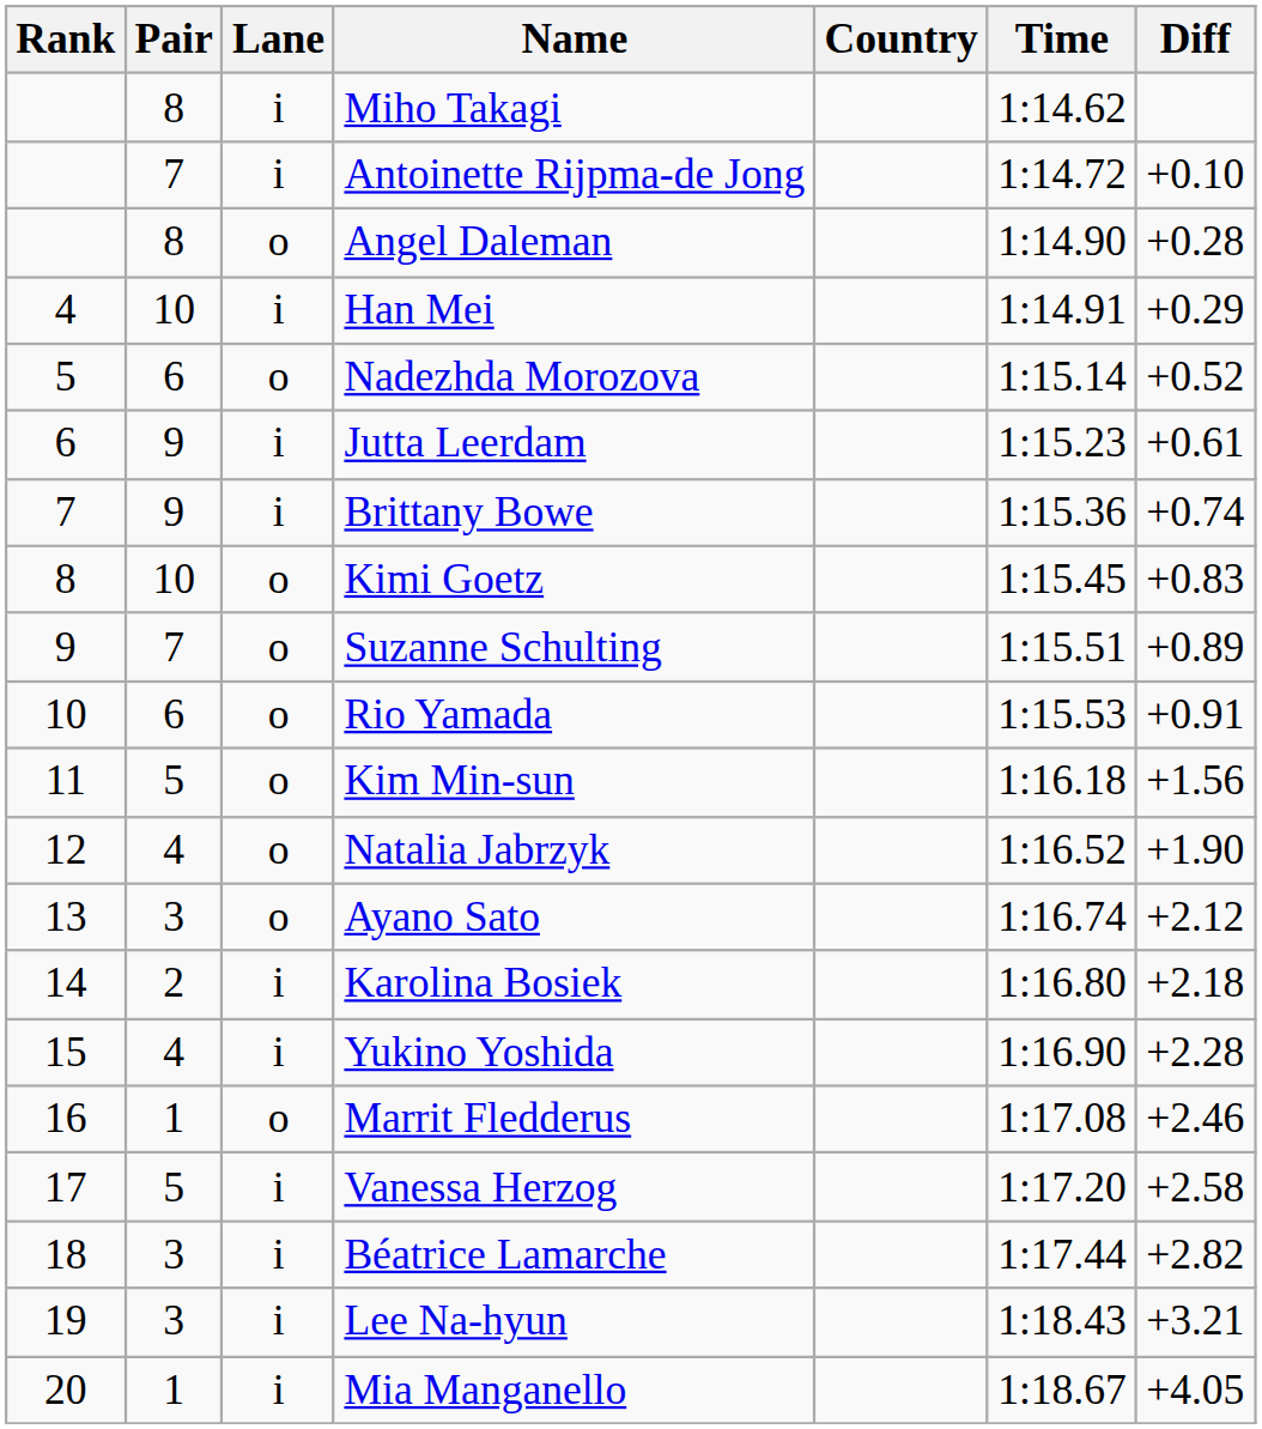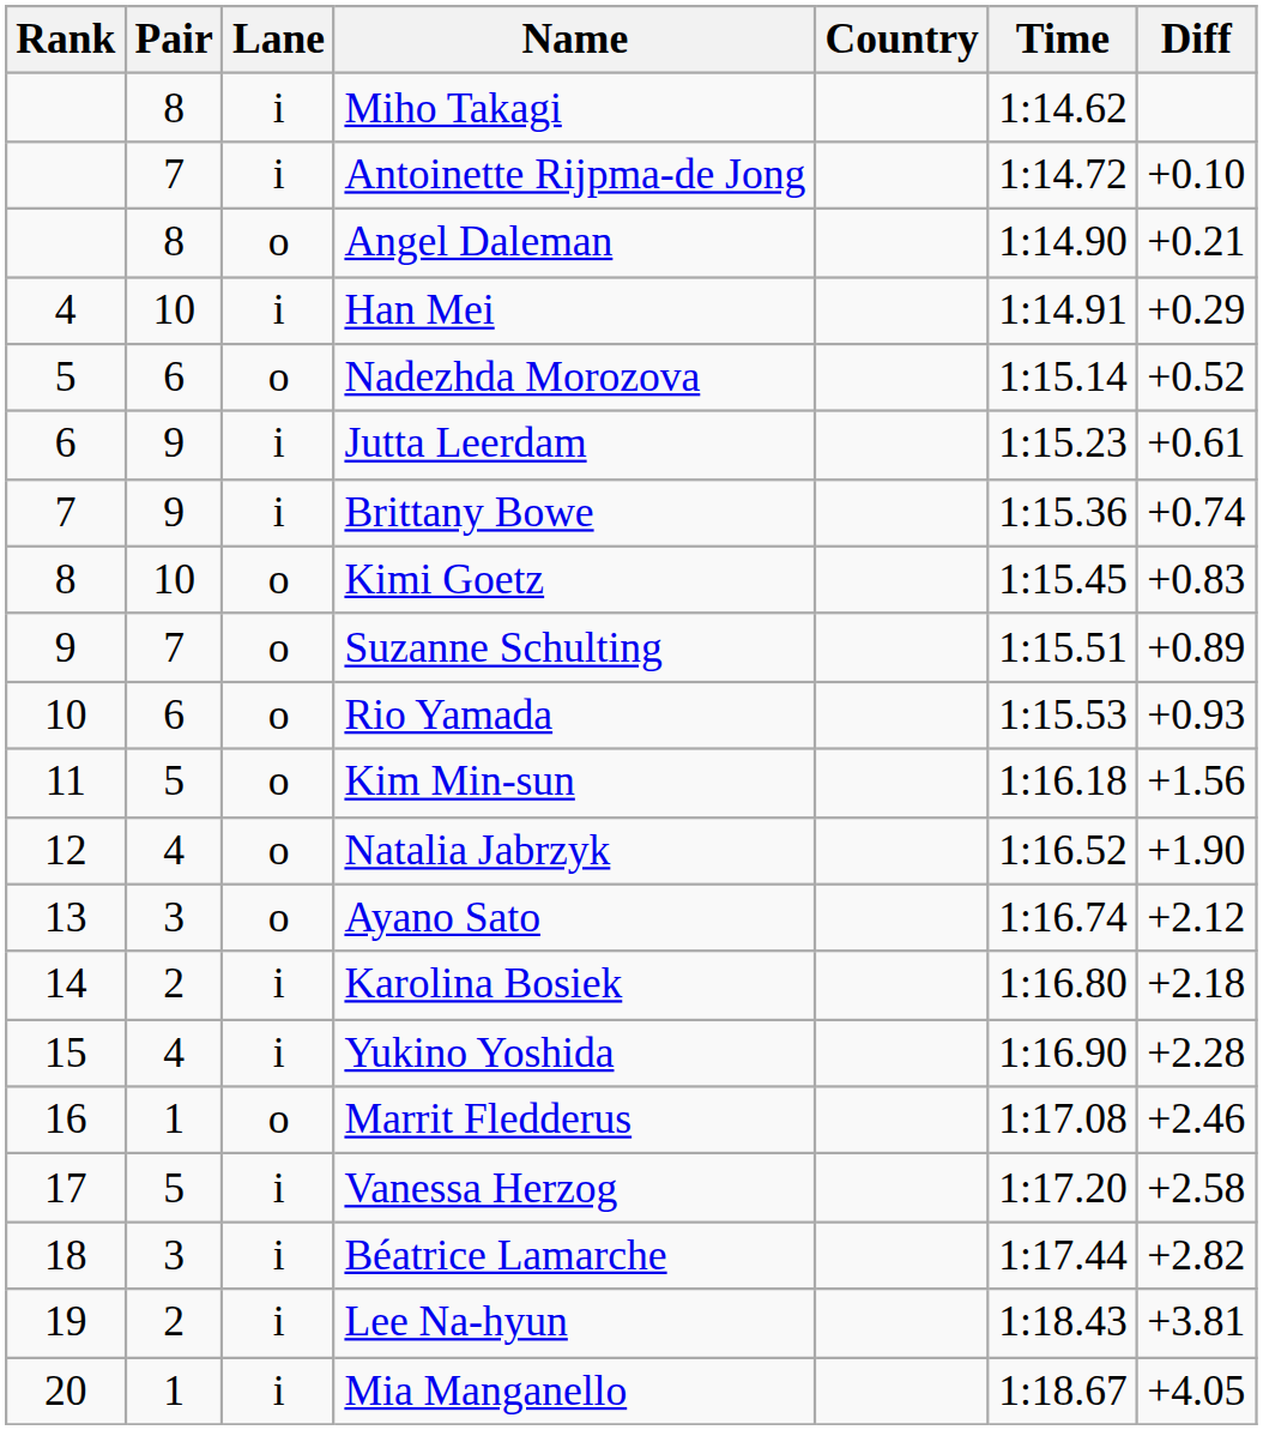 <table class="wikitable sortable" style="text-align:center">
 <tr>
 <th>Rank</th>
 <th>Pair</th>
 <th>Lane</th>
 <th>Name</th>
 <th>Country</th>
 <th>Time</th>
 <th>Diff</th>
 </tr>
 <tr>
 <td></td>
 <td>8</td>
 <td>i</td>
 <td align=left><a href='#'>Miho Takagi</a></td>
 <td align=left></td>
 <td>1:14.62</td>
 <td></td>
 </tr>
 <tr>
 <td></td>
 <td>7</td>
 <td>i</td>
 <td align=left><a href='#'>Antoinette Rijpma-de Jong</a></td>
 <td align=left></td>
 <td>1:14.72</td>
 <td>+0.10</td>
 </tr>
 <tr>
 <td></td>
 <td>8</td>
 <td>o</td>
 <td align=left><a href='#'>Angel Daleman</a></td>
 <td align=left></td>
 <td>1:14.90</td>
-<td>+0.28</td>
+<td>+0.21</td>
 </tr>
 <tr>
 <td>4</td>
 <td>10</td>
 <td>i</td>
 <td align=left><a href='#'>Han Mei</a></td>
 <td align=left></td>
 <td>1:14.91</td>
 <td>+0.29</td>
 </tr>
 <tr>
 <td>5</td>
 <td>6</td>
 <td>o</td>
 <td align=left><a href='#'>Nadezhda Morozova</a></td>
 <td align=left></td>
 <td>1:15.14</td>
 <td>+0.52</td>
 </tr>
 <tr>
 <td>6</td>
 <td>9</td>
 <td>i</td>
 <td align=left><a href='#'>Jutta Leerdam</a></td>
 <td align=left></td>
 <td>1:15.23</td>
 <td>+0.61</td>
 </tr>
 <tr>
 <td>7</td>
 <td>9</td>
 <td>i</td>
 <td align=left><a href='#'>Brittany Bowe</a></td>
 <td align=left></td>
 <td>1:15.36</td>
 <td>+0.74</td>
 </tr>
 <tr>
 <td>8</td>
 <td>10</td>
 <td>o</td>
 <td align=left><a href='#'>Kimi Goetz</a></td>
 <td align=left></td>
 <td>1:15.45</td>
 <td>+0.83</td>
 </tr>
 <tr>
 <td>9</td>
 <td>7</td>
 <td>o</td>
 <td align=left><a href='#'>Suzanne Schulting</a></td>
 <td align=left></td>
 <td>1:15.51</td>
 <td>+0.89</td>
 </tr>
 <tr>
 <td>10</td>
 <td>6</td>
 <td>o</td>
 <td align=left><a href='#'>Rio Yamada</a></td>
 <td align=left></td>
 <td>1:15.53</td>
-<td>+0.91</td>
+<td>+0.93</td>
 </tr>
 <tr>
 <td>11</td>
 <td>5</td>
 <td>o</td>
 <td align=left><a href='#'>Kim Min-sun</a></td>
 <td align=left></td>
 <td>1:16.18</td>
 <td>+1.56</td>
 </tr>
 <tr>
 <td>12</td>
 <td>4</td>
 <td>o</td>
 <td align=left><a href='#'>Natalia Jabrzyk</a></td>
 <td align=left></td>
 <td>1:16.52</td>
 <td>+1.90</td>
 </tr>
 <tr>
 <td>13</td>
 <td>3</td>
 <td>o</td>
 <td align=left><a href='#'>Ayano Sato</a></td>
 <td align=left></td>
 <td>1:16.74</td>
 <td>+2.12</td>
 </tr>
 <tr>
 <td>14</td>
 <td>2</td>
 <td>i</td>
 <td align=left><a href='#'>Karolina Bosiek</a></td>
 <td align=left></td>
 <td>1:16.80</td>
 <td>+2.18</td>
 </tr>
 <tr>
 <td>15</td>
 <td>4</td>
 <td>i</td>
 <td align=left><a href='#'>Yukino Yoshida</a></td>
 <td align=left></td>
 <td>1:16.90</td>
 <td>+2.28</td>
 </tr>
 <tr>
 <td>16</td>
 <td>1</td>
 <td>o</td>
 <td align=left><a href='#'>Marrit Fledderus</a></td>
 <td align=left></td>
 <td>1:17.08</td>
 <td>+2.46</td>
 </tr>
 <tr>
 <td>17</td>
 <td>5</td>
 <td>i</td>
 <td align=left><a href='#'>Vanessa Herzog</a></td>
 <td align=left></td>
 <td>1:17.20</td>
 <td>+2.58</td>
 </tr>
 <tr>
 <td>18</td>
 <td>3</td>
 <td>i</td>
 <td align=left><a href='#'>Béatrice Lamarche</a></td>
 <td align=left></td>
 <td>1:17.44</td>
 <td>+2.82</td>
 </tr>
 <tr>
 <td>19</td>
-<td>3</td>
+<td>2</td>
 <td>i</td>
 <td align=left><a href='#'>Lee Na-hyun</a></td>
 <td align=left></td>
 <td>1:18.43</td>
-<td>+3.21</td>
+<td>+3.81</td>
 </tr>
 <tr>
 <td>20</td>
 <td>1</td>
 <td>i</td>
 <td align=left><a href='#'>Mia Manganello</a></td>
 <td align=left></td>
 <td>1:18.67</td>
 <td>+4.05</td>
 </tr>
 </table>
